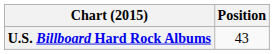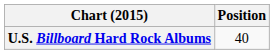 <table class="wikitable sortable plainrowheaders" style="text-align:center">
 <tr>
 <th>Chart (2015)</th>
 <th>Position</th>
 </tr>
 <tr>
 <th scope="row">U.S. <a href='#'><em>Billboard</em> Hard Rock Albums</a></th>
-<td>43</td>
+<td>40</td>
 </tr>
 </table>
